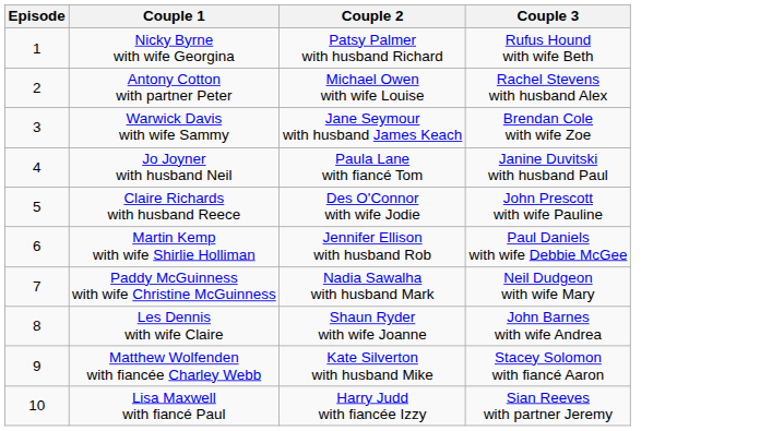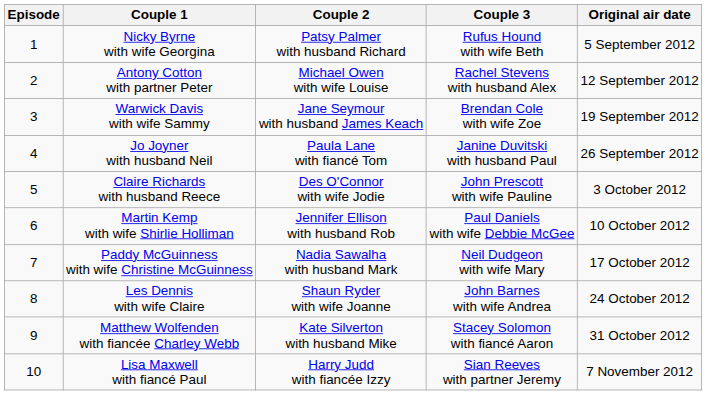 <table class="wikitable sortable" style="text-align:center;">
 <tr>
 <th>Episode</th>
 <th>Couple 1</th>
 <th>Couple 2</th>
 <th>Couple 3</th>
+<th>Original air date</th>
 </tr>
 <tr>
 <td>1</td>
 <td><a href='#'>Nicky Byrne</a><br>with wife Georgina</td>
 <td><a href='#'>Patsy Palmer</a><br>with husband Richard</td>
 <td><a href='#'>Rufus Hound</a><br>with wife Beth</td>
+<td>5 September 2012</td>
 </tr>
 <tr>
 <td>2</td>
 <td><a href='#'>Antony Cotton</a><br> with partner Peter</td>
 <td><a href='#'>Michael Owen</a><br> with wife Louise</td>
 <td><a href='#'>Rachel Stevens</a><br> with husband Alex</td>
+<td>12 September 2012</td>
 </tr>
 <tr>
 <td>3</td>
 <td><a href='#'>Warwick Davis</a><br> with wife Sammy</td>
 <td><a href='#'>Jane Seymour</a><br> with husband <a href='#'>James Keach</a></td>
 <td><a href='#'>Brendan Cole</a><br> with wife Zoe</td>
+<td>19 September 2012</td>
 </tr>
 <tr>
 <td>4</td>
 <td><a href='#'>Jo Joyner</a><br> with husband Neil</td>
 <td><a href='#'>Paula Lane</a><br> with fiancé Tom</td>
 <td><a href='#'>Janine Duvitski</a><br> with husband Paul</td>
+<td>26 September 2012</td>
 </tr>
 <tr>
 <td>5</td>
 <td><a href='#'>Claire Richards</a><br>with husband Reece</td>
 <td><a href='#'>Des O'Connor</a><br>with wife Jodie</td>
 <td><a href='#'>John Prescott</a><br>with wife Pauline</td>
+<td>3 October 2012</td>
 </tr>
 <tr>
 <td>6</td>
 <td><a href='#'>Martin Kemp</a><br>with wife <a href='#'>Shirlie Holliman</a></td>
 <td><a href='#'>Jennifer Ellison</a><br>with husband Rob</td>
 <td><a href='#'>Paul Daniels</a><br>with wife <a href='#'>Debbie McGee</a></td>
+<td>10 October 2012</td>
 </tr>
 <tr>
 <td>7</td>
 <td><a href='#'>Paddy McGuinness</a><br>with wife <a href='#'>Christine McGuinness</a></td>
 <td><a href='#'>Nadia Sawalha</a><br>with husband Mark</td>
 <td><a href='#'>Neil Dudgeon</a><br>with wife Mary</td>
+<td>17 October 2012</td>
 </tr>
 <tr>
 <td>8</td>
 <td><a href='#'>Les Dennis</a><br>with wife Claire</td>
 <td><a href='#'>Shaun Ryder</a><br> with wife Joanne</td>
 <td><a href='#'>John Barnes</a><br> with wife Andrea</td>
+<td>24 October 2012</td>
 </tr>
 <tr>
 <td>9</td>
 <td><a href='#'>Matthew Wolfenden</a><br> with fiancée <a href='#'>Charley Webb</a></td>
 <td><a href='#'>Kate Silverton</a><br> with husband Mike</td>
 <td><a href='#'>Stacey Solomon</a><br> with fiancé Aaron</td>
+<td>31 October 2012</td>
 </tr>
 <tr>
 <td>10</td>
 <td><a href='#'>Lisa Maxwell</a><br> with fiancé Paul</td>
 <td><a href='#'>Harry Judd</a><br> with fiancée Izzy</td>
 <td><a href='#'>Sian Reeves</a><br> with partner Jeremy</td>
+<td>7 November 2012</td>
 </tr>
 </table>
